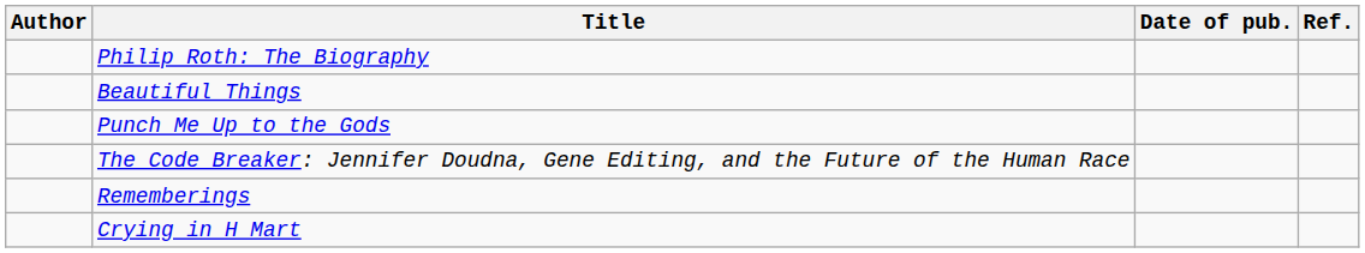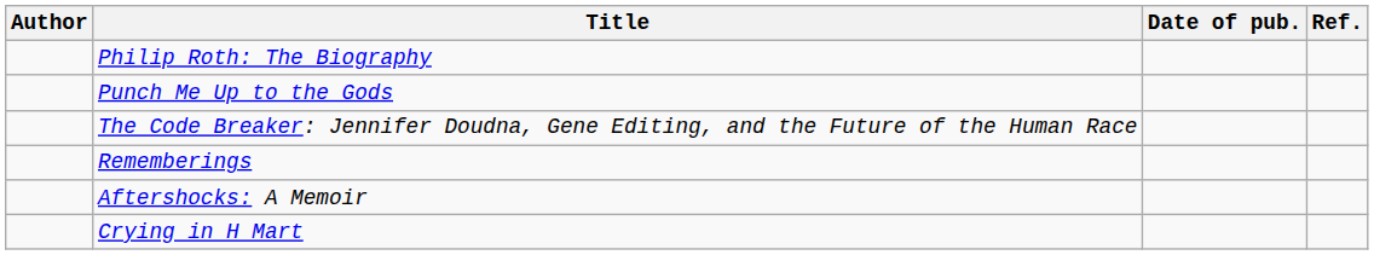 <table class="wikitable sortable">
 <tr>
 <th>Author</th>
 <th>Title</th>
 <th>Date of pub.</th>
 <th>Ref.</th>
 </tr>
 <tr>
 <td></td>
 <td><em><a href='#'>Philip Roth: The Biography</a></em></td>
-<td></td>
-<td></td>
-</tr>
-<tr>
-<td></td>
-<td><em><a href='#'>Beautiful Things</a></em></td>
 <td></td>
 <td></td>
 </tr>
 <tr>
 <td></td>
 <td><em><a href='#'>Punch Me Up to the Gods</a></em></td>
 <td></td>
 <td></td>
 </tr>
 <tr>
 <td></td>
 <td><em><a href='#'>The Code Breaker</a>: Jennifer Doudna, Gene Editing, and the Future of the Human Race</em></td>
 <td></td>
 <td></td>
 </tr>
 <tr>
 <td></td>
 <td><em><a href='#'>Rememberings</a></em></td>
 <td></td>
 <td></td>
 </tr>
 <tr>
 <td></td>
+<td><em><a href='#'>Aftershocks:</a> A Memoir</em></td>
+<td></td>
+<td></td>
+</tr>
+<tr>
+<td></td>
 <td><em><a href='#'>Crying in H Mart</a></em></td>
 <td></td>
 <td></td>
 </tr>
 </table>
